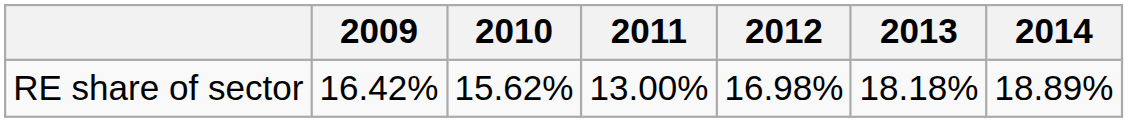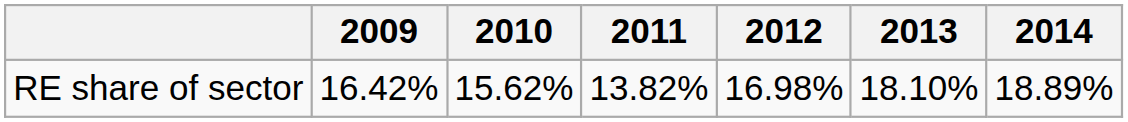 <table class="wikitable">
 <tr>
 <th></th>
 <th>2009</th>
 <th>2010</th>
 <th>2011</th>
 <th>2012</th>
 <th>2013</th>
 <th>2014</th>
 </tr>
 <tr>
 <td>RE share of sector</td>
 <td>16.42%</td>
 <td>15.62%</td>
-<td>13.00%</td>
+<td>13.82%</td>
 <td>16.98%</td>
-<td>18.18%</td>
+<td>18.10%</td>
 <td>18.89%</td>
 </tr>
 </table>
